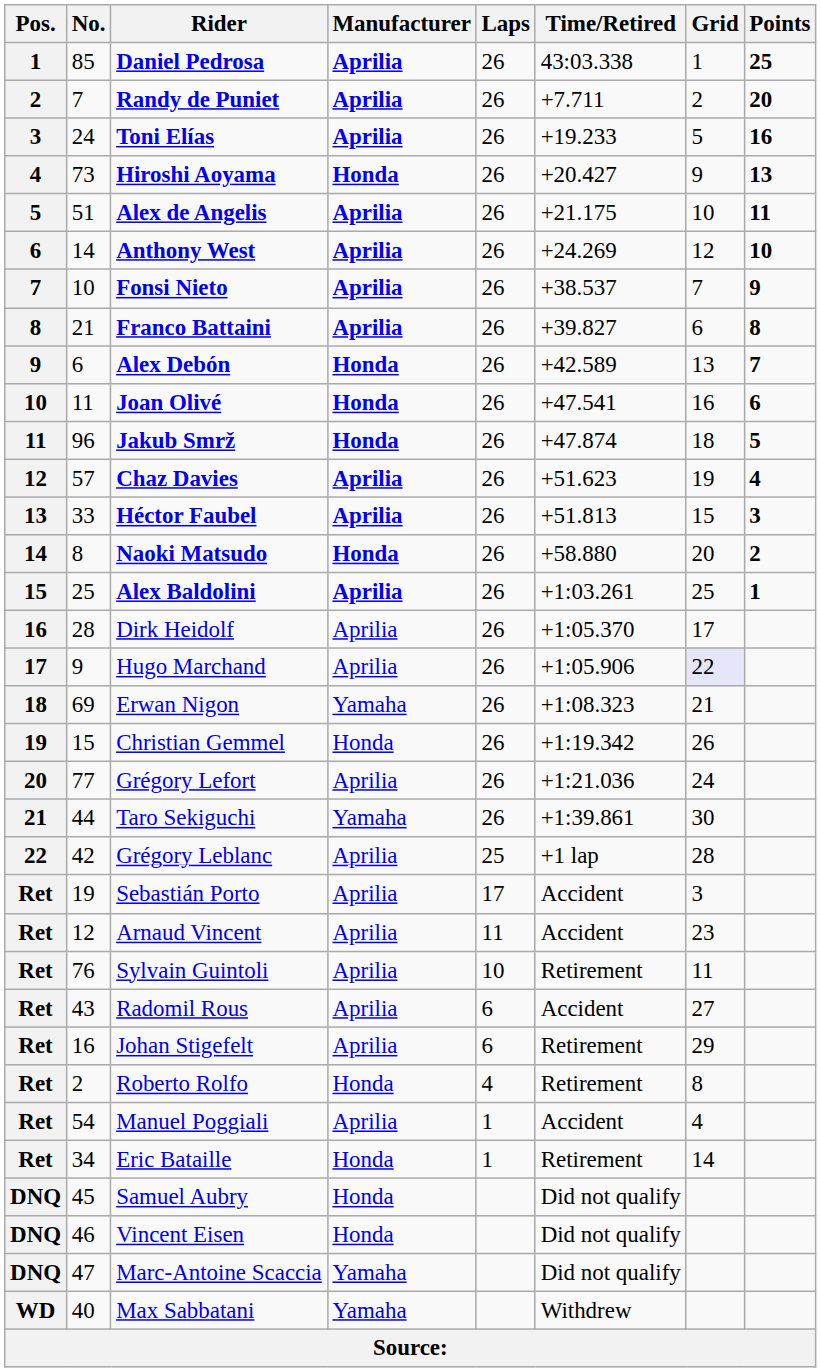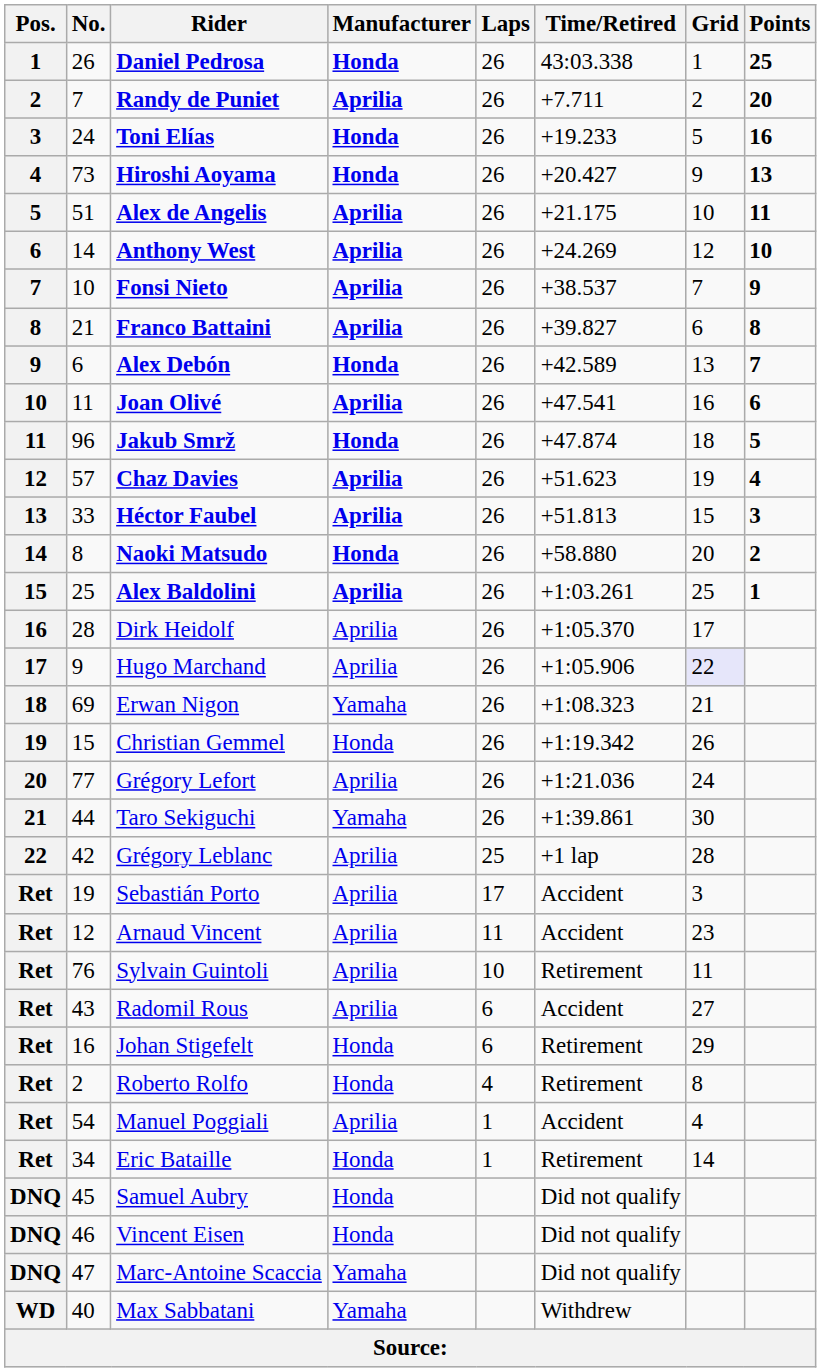 <table class="wikitable" style="font-size: 95%;">
 <tr>
 <th>Pos.</th>
 <th>No.</th>
 <th>Rider</th>
 <th>Manufacturer</th>
 <th>Laps</th>
 <th>Time/Retired</th>
 <th>Grid</th>
 <th>Points</th>
 </tr>
 <tr>
 <th>1</th>
-<td>85</td>
+<td>26</td>
 <td> <strong><a href='#'>Daniel Pedrosa</a></strong></td>
-<td><strong><a href='#'>Aprilia</a></strong></td>
+<td><strong><a href='#'>Honda</a></strong></td>
 <td>26</td>
 <td>43:03.338</td>
 <td>1</td>
 <td><strong>25</strong></td>
 </tr>
 <tr>
 <th>2</th>
 <td>7</td>
 <td> <strong><a href='#'>Randy de Puniet</a></strong></td>
 <td><strong><a href='#'>Aprilia</a></strong></td>
 <td>26</td>
 <td>+7.711</td>
 <td>2</td>
 <td><strong>20</strong></td>
 </tr>
 <tr>
 <th>3</th>
 <td>24</td>
 <td> <strong><a href='#'>Toni Elías</a></strong></td>
-<td><strong><a href='#'>Aprilia</a></strong></td>
+<td><strong><a href='#'>Honda</a></strong></td>
 <td>26</td>
 <td>+19.233</td>
 <td>5</td>
 <td><strong>16</strong></td>
 </tr>
 <tr>
 <th>4</th>
 <td>73</td>
 <td> <strong><a href='#'>Hiroshi Aoyama</a></strong></td>
 <td><strong><a href='#'>Honda</a></strong></td>
 <td>26</td>
 <td>+20.427</td>
 <td>9</td>
 <td><strong>13</strong></td>
 </tr>
 <tr>
 <th>5</th>
 <td>51</td>
 <td> <strong><a href='#'>Alex de Angelis</a></strong></td>
 <td><strong><a href='#'>Aprilia</a></strong></td>
 <td>26</td>
 <td>+21.175</td>
 <td>10</td>
 <td><strong>11</strong></td>
 </tr>
 <tr>
 <th>6</th>
 <td>14</td>
 <td> <strong><a href='#'>Anthony West</a></strong></td>
 <td><strong><a href='#'>Aprilia</a></strong></td>
 <td>26</td>
 <td>+24.269</td>
 <td>12</td>
 <td><strong>10</strong></td>
 </tr>
 <tr>
 <th>7</th>
 <td>10</td>
 <td> <strong><a href='#'>Fonsi Nieto</a></strong></td>
 <td><strong><a href='#'>Aprilia</a></strong></td>
 <td>26</td>
 <td>+38.537</td>
 <td>7</td>
 <td><strong>9</strong></td>
 </tr>
 <tr>
 <th>8</th>
 <td>21</td>
 <td> <strong><a href='#'>Franco Battaini</a></strong></td>
 <td><strong><a href='#'>Aprilia</a></strong></td>
 <td>26</td>
 <td>+39.827</td>
 <td>6</td>
 <td><strong>8</strong></td>
 </tr>
 <tr>
 <th>9</th>
 <td>6</td>
 <td> <strong><a href='#'>Alex Debón</a></strong></td>
 <td><strong><a href='#'>Honda</a></strong></td>
 <td>26</td>
 <td>+42.589</td>
 <td>13</td>
 <td><strong>7</strong></td>
 </tr>
 <tr>
 <th>10</th>
 <td>11</td>
 <td> <strong><a href='#'>Joan Olivé</a></strong></td>
-<td><strong><a href='#'>Honda</a></strong></td>
+<td><strong><a href='#'>Aprilia</a></strong></td>
 <td>26</td>
 <td>+47.541</td>
 <td>16</td>
 <td><strong>6</strong></td>
 </tr>
 <tr>
 <th>11</th>
 <td>96</td>
 <td> <strong><a href='#'>Jakub Smrž</a></strong></td>
 <td><strong><a href='#'>Honda</a></strong></td>
 <td>26</td>
 <td>+47.874</td>
 <td>18</td>
 <td><strong>5</strong></td>
 </tr>
 <tr>
 <th>12</th>
 <td>57</td>
 <td> <strong><a href='#'>Chaz Davies</a></strong></td>
 <td><strong><a href='#'>Aprilia</a></strong></td>
 <td>26</td>
 <td>+51.623</td>
 <td>19</td>
 <td><strong>4</strong></td>
 </tr>
 <tr>
 <th>13</th>
 <td>33</td>
 <td> <strong><a href='#'>Héctor Faubel</a></strong></td>
 <td><strong><a href='#'>Aprilia</a></strong></td>
 <td>26</td>
 <td>+51.813</td>
 <td>15</td>
 <td><strong>3</strong></td>
 </tr>
 <tr>
 <th>14</th>
 <td>8</td>
 <td> <strong><a href='#'>Naoki Matsudo</a></strong></td>
 <td><strong><a href='#'>Honda</a></strong></td>
 <td>26</td>
 <td>+58.880</td>
 <td>20</td>
 <td><strong>2</strong></td>
 </tr>
 <tr>
 <th>15</th>
 <td>25</td>
 <td> <strong><a href='#'>Alex Baldolini</a></strong></td>
 <td><strong><a href='#'>Aprilia</a></strong></td>
 <td>26</td>
 <td>+1:03.261</td>
 <td>25</td>
 <td><strong>1</strong></td>
 </tr>
 <tr>
 <th>16</th>
 <td>28</td>
 <td> <a href='#'>Dirk Heidolf</a></td>
 <td><a href='#'>Aprilia</a></td>
 <td>26</td>
 <td>+1:05.370</td>
 <td>17</td>
 <td></td>
 </tr>
 <tr>
 <th>17</th>
 <td>9</td>
 <td> <a href='#'>Hugo Marchand</a></td>
 <td><a href='#'>Aprilia</a></td>
 <td>26</td>
 <td>+1:05.906</td>
 <td style="background: lavender;">22</td>
 <td></td>
 </tr>
 <tr>
 <th>18</th>
 <td>69</td>
 <td> <a href='#'>Erwan Nigon</a></td>
 <td><a href='#'>Yamaha</a></td>
 <td>26</td>
 <td>+1:08.323</td>
 <td>21</td>
 <td></td>
 </tr>
 <tr>
 <th>19</th>
 <td>15</td>
 <td> <a href='#'>Christian Gemmel</a></td>
 <td><a href='#'>Honda</a></td>
 <td>26</td>
 <td>+1:19.342</td>
 <td>26</td>
 <td></td>
 </tr>
 <tr>
 <th>20</th>
 <td>77</td>
 <td> <a href='#'>Grégory Lefort</a></td>
 <td><a href='#'>Aprilia</a></td>
 <td>26</td>
 <td>+1:21.036</td>
 <td>24</td>
 <td></td>
 </tr>
 <tr>
 <th>21</th>
 <td>44</td>
 <td> <a href='#'>Taro Sekiguchi</a></td>
 <td><a href='#'>Yamaha</a></td>
 <td>26</td>
 <td>+1:39.861</td>
 <td>30</td>
 <td></td>
 </tr>
 <tr>
 <th>22</th>
 <td>42</td>
 <td> <a href='#'>Grégory Leblanc</a></td>
 <td><a href='#'>Aprilia</a></td>
 <td>25</td>
 <td>+1 lap</td>
 <td>28</td>
 <td></td>
 </tr>
 <tr>
 <th>Ret</th>
 <td>19</td>
 <td> <a href='#'>Sebastián Porto</a></td>
 <td><a href='#'>Aprilia</a></td>
 <td>17</td>
 <td>Accident</td>
 <td>3</td>
 <td></td>
 </tr>
 <tr>
 <th>Ret</th>
 <td>12</td>
 <td> <a href='#'>Arnaud Vincent</a></td>
 <td><a href='#'>Aprilia</a></td>
 <td>11</td>
 <td>Accident</td>
 <td>23</td>
 <td></td>
 </tr>
 <tr>
 <th>Ret</th>
 <td>76</td>
 <td> <a href='#'>Sylvain Guintoli</a></td>
 <td><a href='#'>Aprilia</a></td>
 <td>10</td>
 <td>Retirement</td>
 <td>11</td>
 <td></td>
 </tr>
 <tr>
 <th>Ret</th>
 <td>43</td>
 <td> <a href='#'>Radomil Rous</a></td>
 <td><a href='#'>Aprilia</a></td>
 <td>6</td>
 <td>Accident</td>
 <td>27</td>
 <td></td>
 </tr>
 <tr>
 <th>Ret</th>
 <td>16</td>
 <td> <a href='#'>Johan Stigefelt</a></td>
-<td><a href='#'>Aprilia</a></td>
+<td><a href='#'>Honda</a></td>
 <td>6</td>
 <td>Retirement</td>
 <td>29</td>
 <td></td>
 </tr>
 <tr>
 <th>Ret</th>
 <td>2</td>
 <td> <a href='#'>Roberto Rolfo</a></td>
 <td><a href='#'>Honda</a></td>
 <td>4</td>
 <td>Retirement</td>
 <td>8</td>
 <td></td>
 </tr>
 <tr>
 <th>Ret</th>
 <td>54</td>
 <td> <a href='#'>Manuel Poggiali</a></td>
 <td><a href='#'>Aprilia</a></td>
 <td>1</td>
 <td>Accident</td>
 <td>4</td>
 <td></td>
 </tr>
 <tr>
 <th>Ret</th>
 <td>34</td>
 <td> <a href='#'>Eric Bataille</a></td>
 <td><a href='#'>Honda</a></td>
 <td>1</td>
 <td>Retirement</td>
 <td>14</td>
 <td></td>
 </tr>
 <tr>
 <th>DNQ</th>
 <td>45</td>
 <td> <a href='#'>Samuel Aubry</a></td>
 <td><a href='#'>Honda</a></td>
 <td></td>
 <td>Did not qualify</td>
 <td></td>
 <td></td>
 </tr>
 <tr>
 <th>DNQ</th>
 <td>46</td>
 <td> <a href='#'>Vincent Eisen</a></td>
 <td><a href='#'>Honda</a></td>
 <td></td>
 <td>Did not qualify</td>
 <td></td>
 <td></td>
 </tr>
 <tr>
 <th>DNQ</th>
 <td>47</td>
 <td> <a href='#'>Marc-Antoine Scaccia</a></td>
 <td><a href='#'>Yamaha</a></td>
 <td></td>
 <td>Did not qualify</td>
 <td></td>
 <td></td>
 </tr>
 <tr>
 <th>WD</th>
 <td>40</td>
 <td> <a href='#'>Max Sabbatani</a></td>
 <td><a href='#'>Yamaha</a></td>
 <td></td>
 <td>Withdrew</td>
 <td></td>
 <td></td>
 </tr>
 <tr>
 <th colspan=8>Source:  </th>
 </tr>
 </table>
